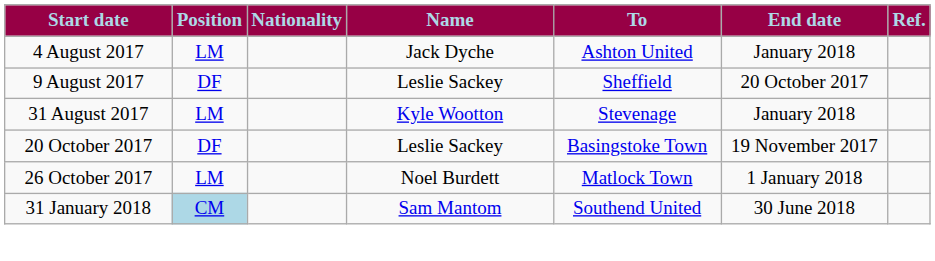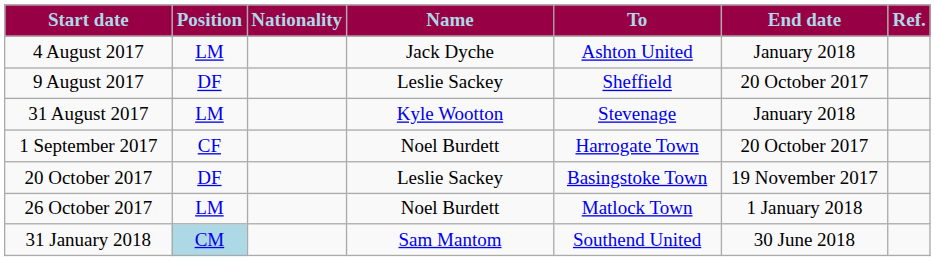 <table class="wikitable"  style="text-align:center; font-size:90%; ">
 <tr>
 <th style="background:#970045; color:#ADD8E6; width:120px;">Start date</th>
 <th style="background:#970045; color:#ADD8E6; width:50px;">Position</th>
 <th style="background:#970045; color:#ADD8E6; width:50px;">Nationality</th>
 <th style="background:#970045; color:#ADD8E6; width:150px;">Name</th>
 <th style="background:#970045; color:#ADD8E6; width:120px;">To</th>
 <th style="background:#970045; color:#ADD8E6; width:120px;">End date</th>
 <th style="background:#970045; color:#ADD8E6; width:25px;">Ref.</th>
 </tr>
 <tr>
 <td>4 August 2017</td>
 <td><a href='#'>LM</a></td>
 <td></td>
 <td>Jack Dyche</td>
 <td><a href='#'>Ashton United</a></td>
 <td>January 2018</td>
 <td></td>
 </tr>
 <tr>
 <td>9 August 2017</td>
 <td><a href='#'>DF</a></td>
 <td></td>
 <td>Leslie Sackey</td>
 <td><a href='#'>Sheffield</a></td>
 <td>20 October 2017</td>
 <td></td>
 </tr>
 <tr>
 <td>31 August 2017</td>
 <td><a href='#'>LM</a></td>
 <td></td>
 <td><a href='#'>Kyle Wootton</a></td>
 <td><a href='#'>Stevenage</a></td>
 <td>January 2018</td>
 <td></td>
 </tr>
 <tr>
+<td>1 September 2017</td>
+<td><a href='#'>CF</a></td>
+<td></td>
+<td>Noel Burdett</td>
+<td><a href='#'>Harrogate Town</a></td>
+<td>20 October 2017</td>
+<td></td>
+</tr>
+<tr>
 <td>20 October 2017</td>
 <td><a href='#'>DF</a></td>
 <td></td>
 <td>Leslie Sackey</td>
 <td><a href='#'>Basingstoke Town</a></td>
 <td>19 November 2017</td>
 <td></td>
 </tr>
 <tr>
 <td>26 October 2017</td>
 <td><a href='#'>LM</a></td>
 <td></td>
 <td>Noel Burdett</td>
 <td><a href='#'>Matlock Town</a></td>
 <td>1 January 2018</td>
 <td></td>
 </tr>
 <tr>
 <td>31 January 2018</td>
 <td style="background: lightblue;"><a href='#'>CM</a></td>
 <td></td>
 <td><a href='#'>Sam Mantom</a></td>
 <td><a href='#'>Southend United</a></td>
 <td>30 June 2018</td>
 <td></td>
 </tr>
 </table>
